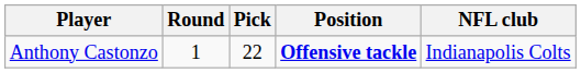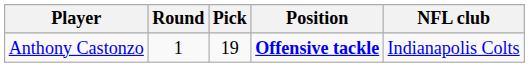 <table class="wikitable" style="text-align:center;">
 <tr style="background:#C0C0C0;">
 <th>Player</th>
 <th>Round</th>
 <th>Pick</th>
 <th>Position</th>
 <th>NFL club</th>
 </tr>
 <tr>
 <td><a href='#'>Anthony Castonzo</a></td>
 <td>1</td>
-<td>22</td>
+<td>19</td>
 <td><strong><a href='#'>Offensive tackle</a></strong></td>
 <td><a href='#'>Indianapolis Colts</a></td>
 </tr>
 </table>
